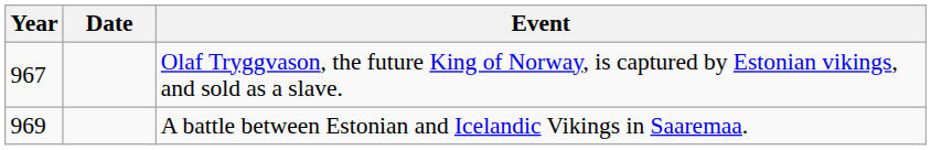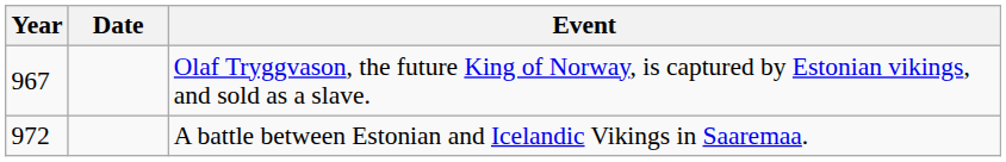 <table class="wikitable" width="100%">
 <tr>
 <th style="width:6%">Year</th>
 <th style="width:10%">Date</th>
 <th>Event</th>
 </tr>
 <tr>
 <td>967</td>
 <td></td>
 <td><a href='#'>Olaf Tryggvason</a>, the future <a href='#'>King of Norway</a>, is captured by <a href='#'>Estonian vikings</a>, and sold as a slave.</td>
 </tr>
 <tr>
-<td>969</td>
+<td>972</td>
 <td></td>
 <td>A battle between Estonian and <a href='#'>Icelandic</a> Vikings in <a href='#'>Saaremaa</a>.</td>
 </tr>
 </table>
